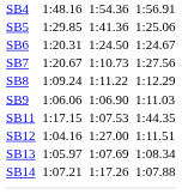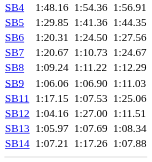 <table>
 <tr>
 <td><a href='#'>SB4</a></td>
 <td></td>
 <td>1:48.16</td>
 <td></td>
 <td>1:54.36</td>
 <td></td>
 <td>1:56.91</td>
 </tr>
 <tr>
 <td><a href='#'>SB5</a></td>
 <td></td>
 <td>1:29.85</td>
 <td></td>
 <td>1:41.36</td>
 <td></td>
-<td>1:25.06</td>
+<td>1:44.35</td>
 </tr>
 <tr>
 <td><a href='#'>SB6</a></td>
 <td></td>
 <td>1:20.31</td>
 <td></td>
 <td>1:24.50</td>
 <td></td>
-<td>1:24.67</td>
+<td>1:27.56</td>
 </tr>
 <tr>
 <td><a href='#'>SB7</a></td>
 <td></td>
 <td>1:20.67</td>
 <td></td>
 <td>1:10.73</td>
 <td></td>
-<td>1:27.56</td>
+<td>1:24.67</td>
 </tr>
 <tr>
 <td><a href='#'>SB8</a></td>
 <td></td>
 <td>1:09.24</td>
 <td></td>
 <td>1:11.22</td>
 <td></td>
 <td>1:12.29</td>
 </tr>
 <tr>
 <td><a href='#'>SB9</a></td>
 <td></td>
 <td>1:06.06</td>
 <td></td>
 <td>1:06.90</td>
 <td></td>
 <td>1:11.03</td>
 </tr>
 <tr>
 <td><a href='#'>SB11</a></td>
 <td></td>
 <td>1:17.15</td>
 <td></td>
 <td>1:07.53</td>
 <td></td>
-<td>1:44.35</td>
+<td>1:25.06</td>
 </tr>
 <tr>
 <td><a href='#'>SB12</a></td>
 <td></td>
 <td>1:04.16</td>
 <td></td>
 <td>1:27.00</td>
 <td></td>
 <td>1:11.51</td>
 </tr>
 <tr>
 <td><a href='#'>SB13</a></td>
 <td></td>
 <td>1:05.97</td>
 <td></td>
 <td>1:07.69</td>
 <td></td>
 <td>1:08.34</td>
 </tr>
 <tr>
 <td><a href='#'>SB14</a></td>
 <td></td>
 <td>1:07.21</td>
 <td></td>
 <td>1:17.26</td>
 <td></td>
 <td>1:07.88</td>
 </tr>
 <tr>
 <td colspan=7></td>
 </tr>
 <tr>
 </tr>
 <tr bgcolor= e8e8e8>
 <td colspan=7></td>
 </tr>
 </table>
